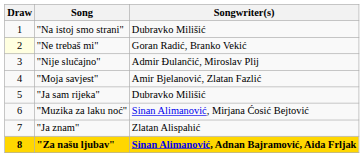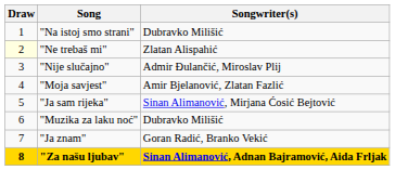 <table class="sortable wikitable" style="margin: 1em auto 1em auto; text-align:center">
 <tr>
 <th>Draw</th>
 <th>Song</th>
 <th>Songwriter(s)</th>
 </tr>
 <tr>
 <td>1</td>
 <td align="left">"Na istoj smo strani"</td>
 <td align="left">Dubravko Milišić</td>
 </tr>
 <tr>
 <td style="background: lightyellow;">2</td>
 <td align="left">"Ne trebaš mi"</td>
-<td align="left">Goran Radić, Branko Vekić</td>
+<td align="left">Zlatan Alispahić</td>
 </tr>
 <tr>
 <td>3</td>
 <td align="left">"Nije slučajno"</td>
 <td align="left">Admir Đulančić, Miroslav Plij</td>
 </tr>
 <tr>
 <td>4</td>
 <td align="left">"Moja savjest"</td>
 <td align="left">Amir Bjelanović, Zlatan Fazlić</td>
 </tr>
 <tr>
 <td>5</td>
 <td align="left">"Ja sam rijeka"</td>
-<td align="left">Dubravko Milišić</td>
+<td align="left"><a href='#'>Sinan Alimanović</a>, Mirjana Ćosić Bejtović</td>
 </tr>
 <tr>
 <td>6</td>
 <td align="left">"Muzika za laku noć"</td>
-<td align="left"><a href='#'>Sinan Alimanović</a>, Mirjana Ćosić Bejtović</td>
+<td align="left">Dubravko Milišić</td>
 </tr>
 <tr>
 <td>7</td>
 <td align="left">"Ja znam"</td>
-<td align="left">Zlatan Alispahić</td>
+<td align="left">Goran Radić, Branko Vekić</td>
 </tr>
 <tr style="font-weight:bold; background:gold;">
 <td>8</td>
 <td align="left">"Za našu ljubav"</td>
 <td align="left"><a href='#'>Sinan Alimanović</a>, Adnan Bajramović, Aida Frljak</td>
 </tr>
 </table>
